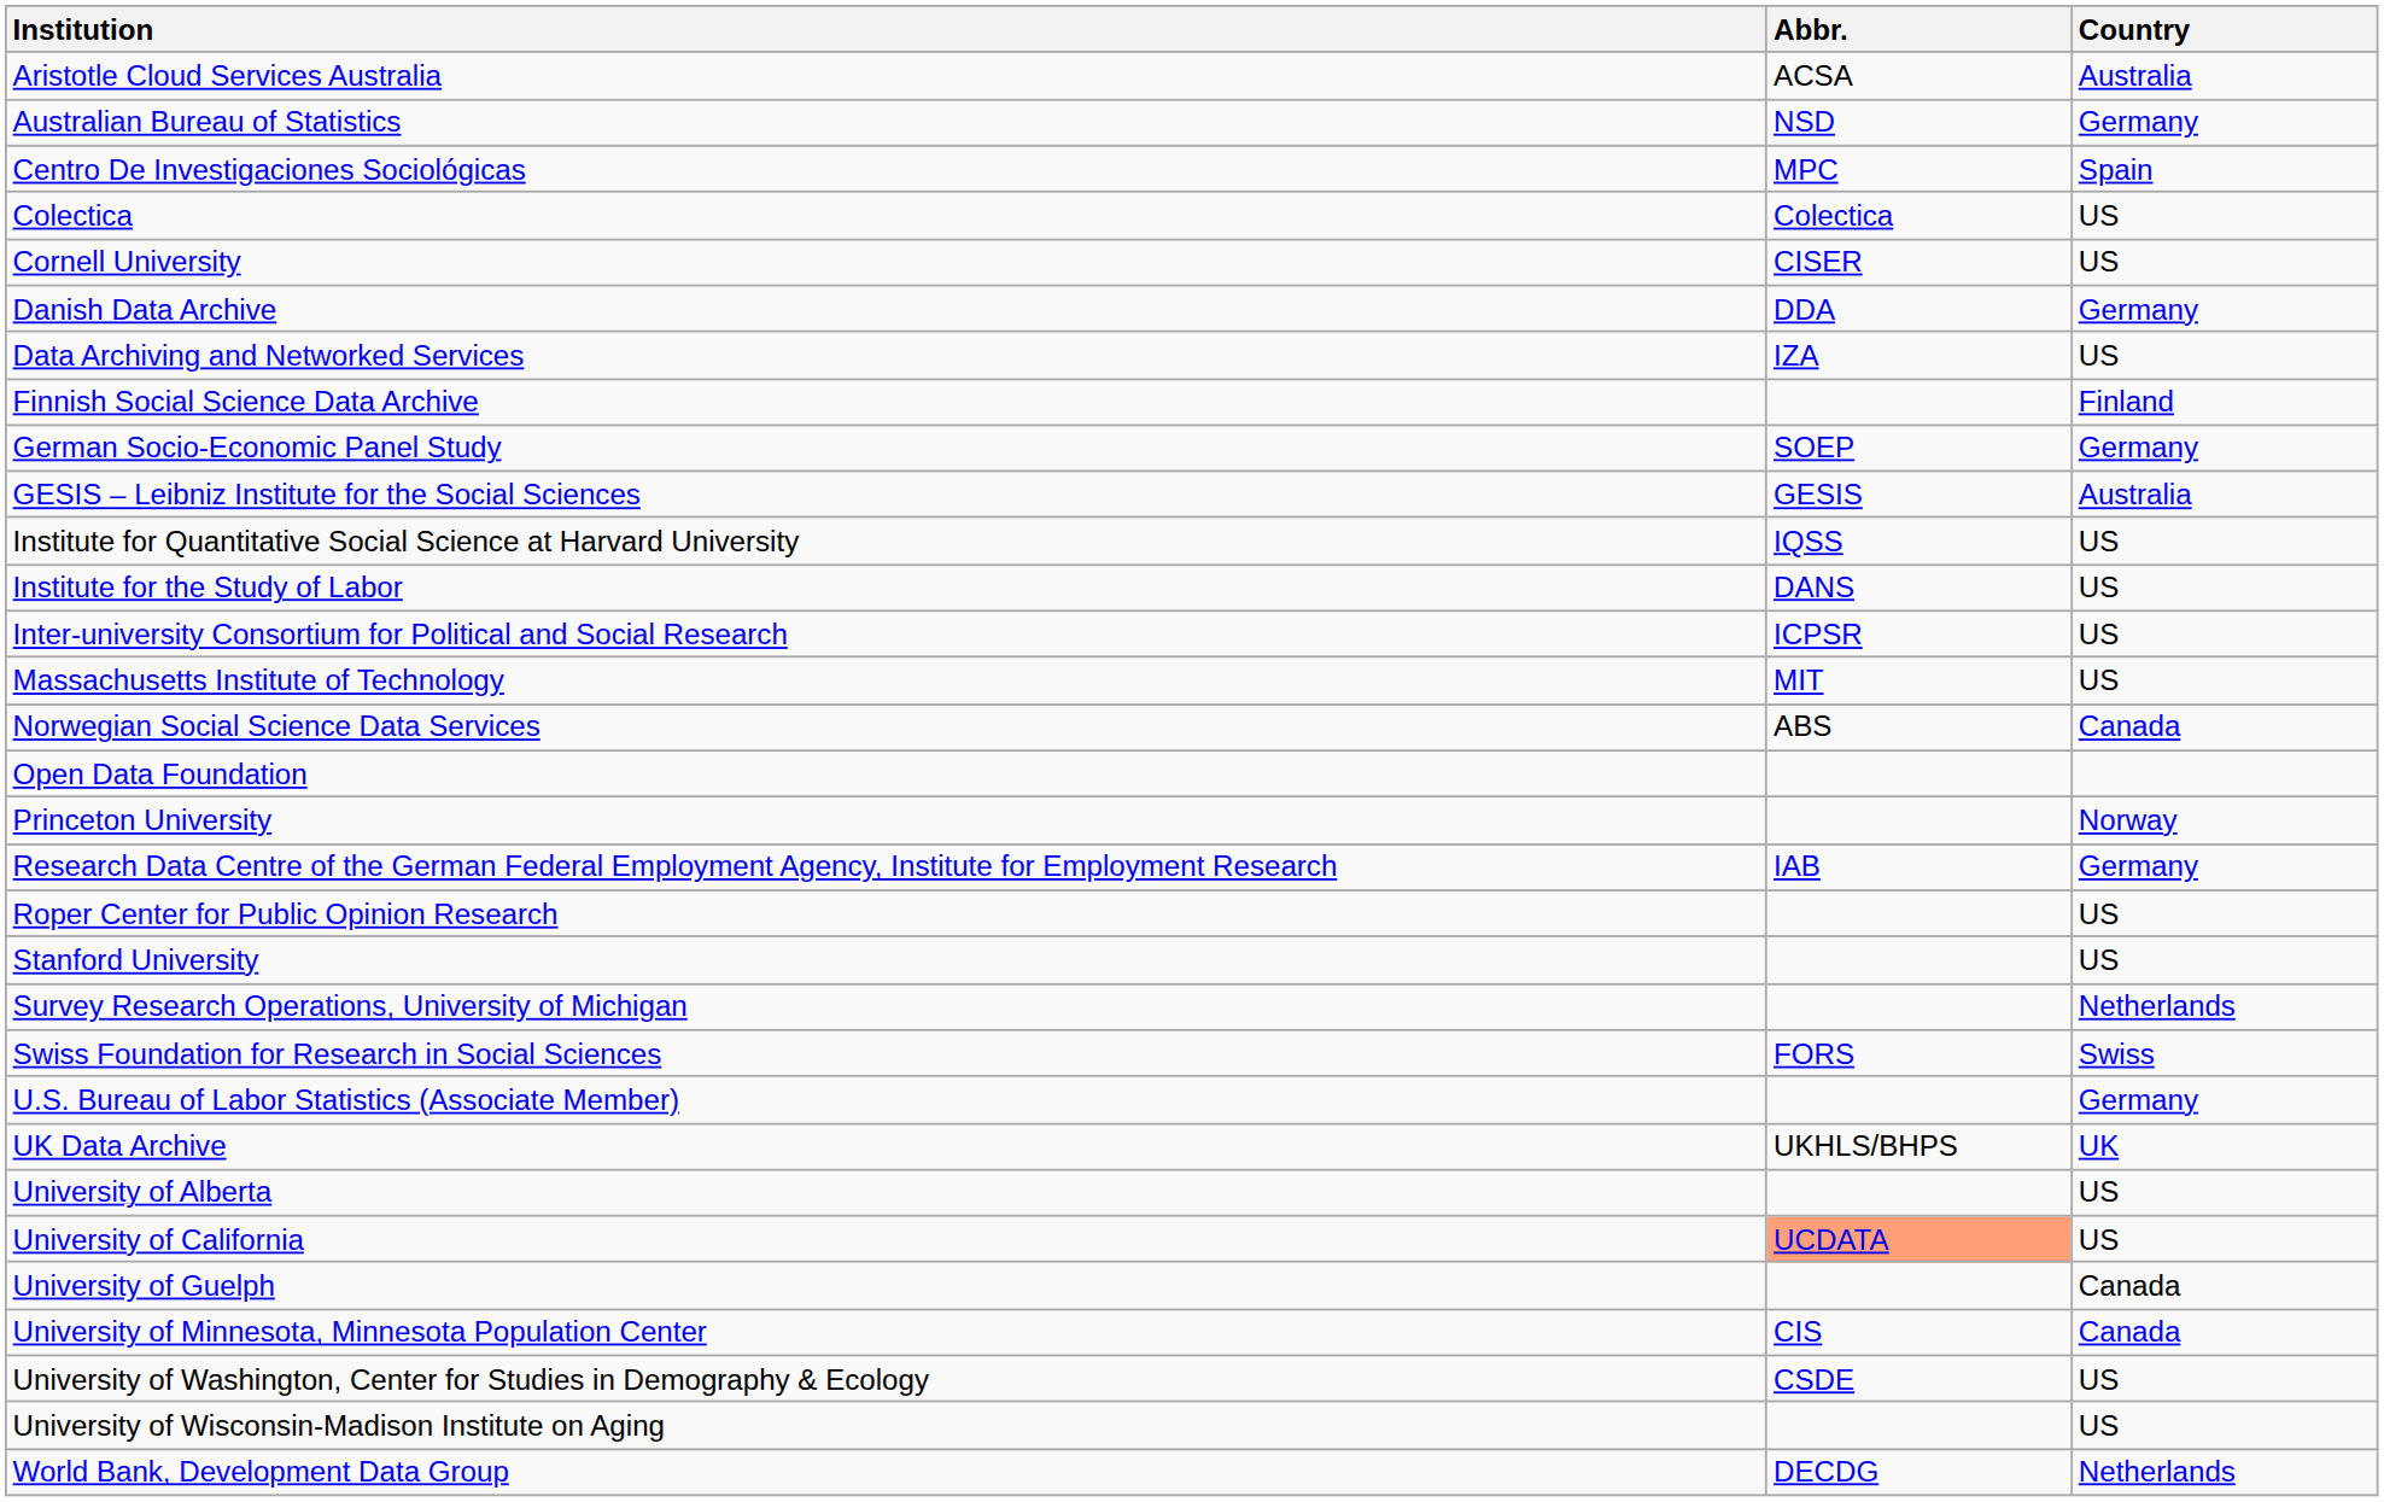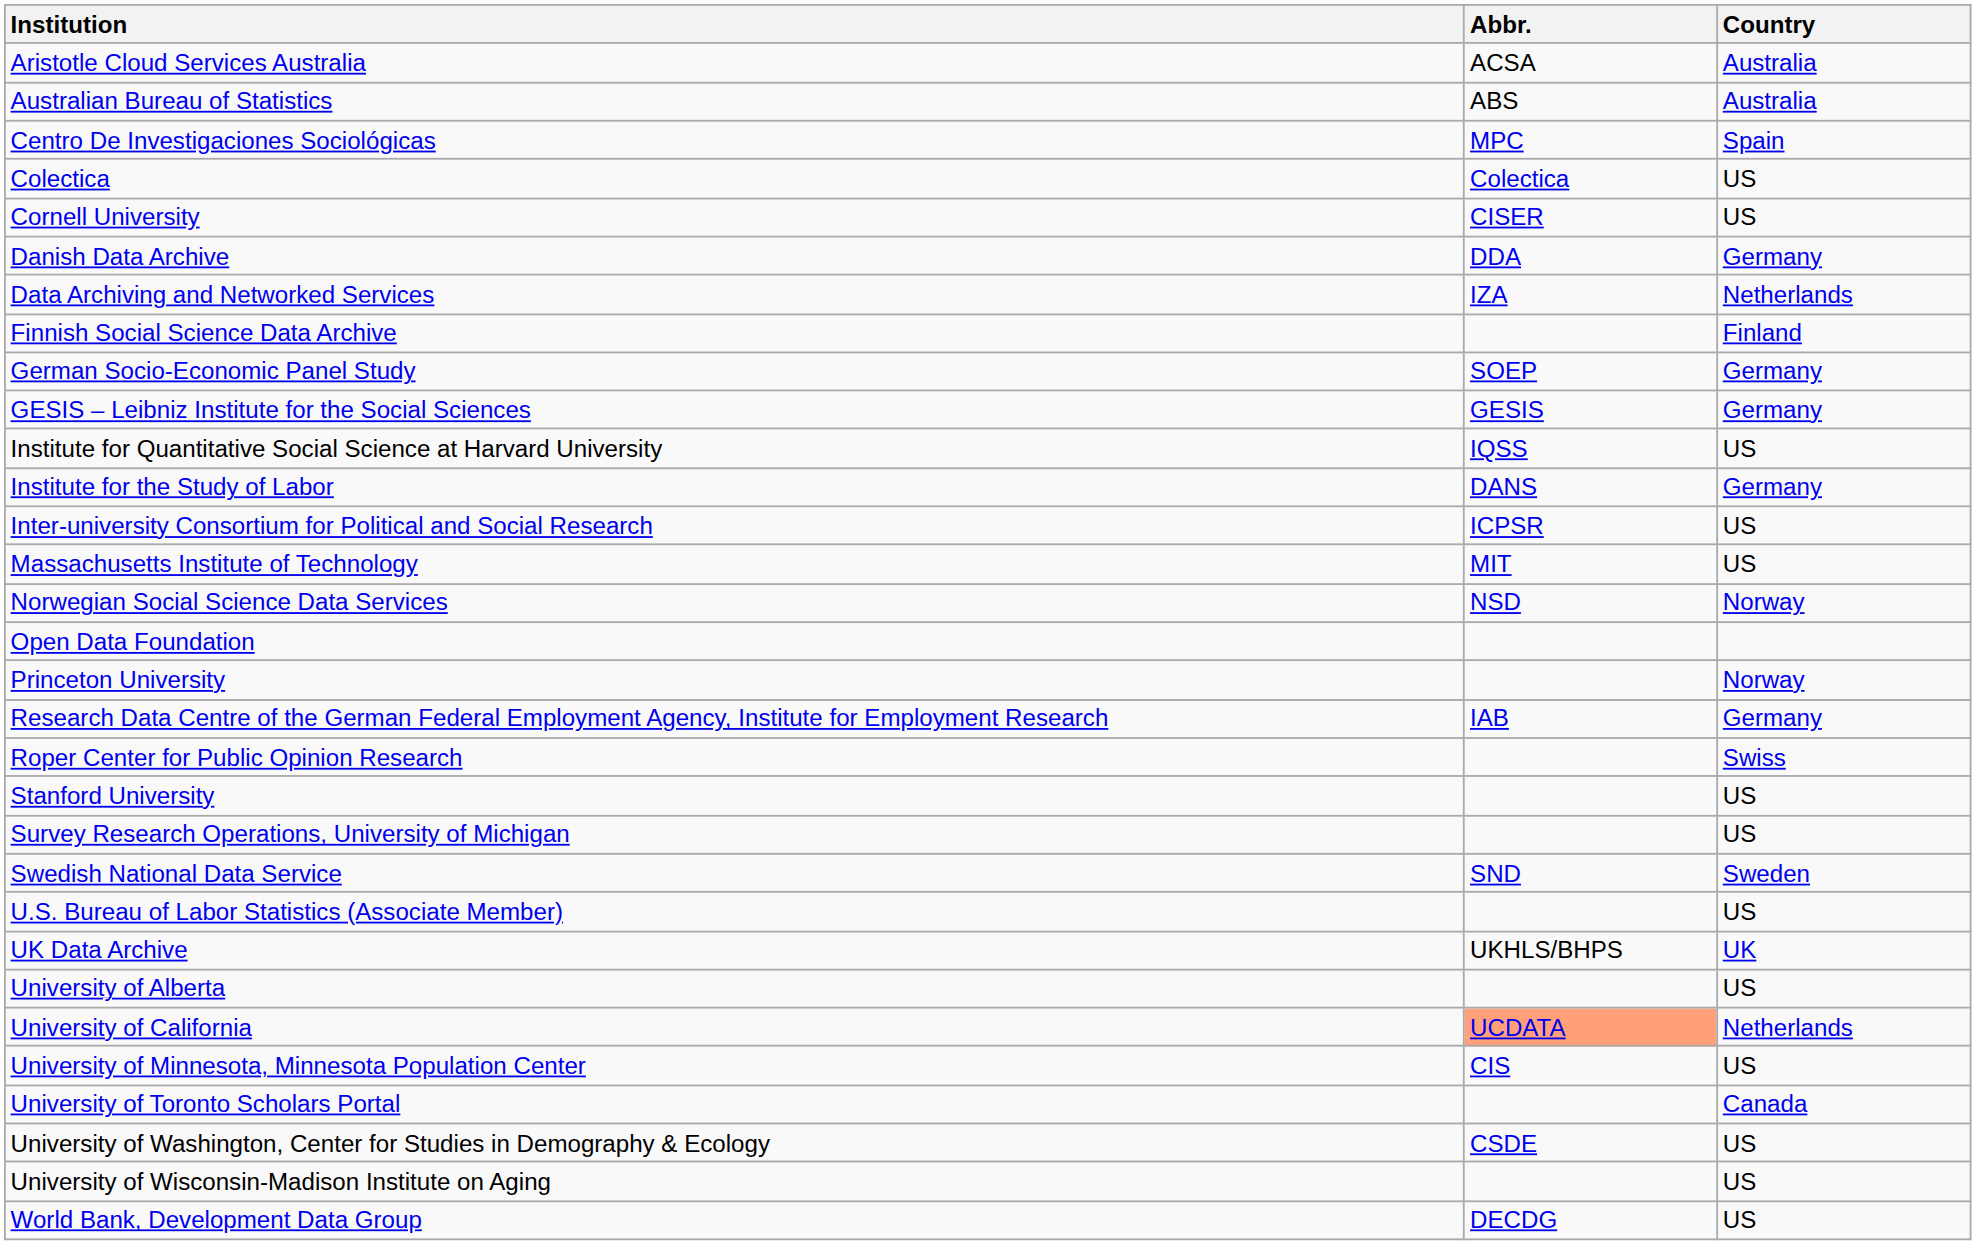 <table class="wikitable sortable" style="font-size: smaller">
 <tr>
 <th style="width: 60em; text-align: left">Institution</th>
 <th style="width: 10em; text-align: left">Abbr.</th>
 <th style="width: 10em; text-align: left">Country</th>
 </tr>
 <tr>
 <td><a href='#'>Aristotle Cloud Services Australia</a></td>
 <td>ACSA</td>
 <td><a href='#'>Australia</a></td>
 </tr>
 <tr>
 <td><a href='#'>Australian Bureau of Statistics</a></td>
-<td><a href='#'>NSD</a></td>
-<td><a href='#'>Germany</a></td>
+<td>ABS</td>
+<td><a href='#'>Australia</a></td>
 </tr>
 <tr>
 <td><a href='#'>Centro De Investigaciones Sociológicas</a></td>
 <td><a href='#'>MPC</a></td>
 <td><a href='#'>Spain</a></td>
 </tr>
 <tr>
 <td><a href='#'>Colectica</a></td>
 <td><a href='#'>Colectica</a></td>
 <td>US</td>
 </tr>
 <tr>
 <td><a href='#'>Cornell University</a></td>
 <td><a href='#'>CISER</a></td>
 <td>US</td>
 </tr>
 <tr>
 <td><a href='#'>Danish Data Archive</a></td>
 <td><a href='#'>DDA</a></td>
 <td><a href='#'>Germany</a></td>
 </tr>
 <tr>
 <td><a href='#'>Data Archiving and Networked Services</a></td>
 <td><a href='#'>IZA</a></td>
-<td>US</td>
+<td><a href='#'>Netherlands</a></td>
 </tr>
 <tr>
 <td><a href='#'>Finnish Social Science Data Archive</a></td>
 <td></td>
 <td><a href='#'>Finland</a></td>
 </tr>
 <tr>
 <td><a href='#'>German Socio-Economic Panel Study</a></td>
 <td><a href='#'>SOEP</a></td>
 <td><a href='#'>Germany</a></td>
 </tr>
 <tr>
 <td><a href='#'>GESIS – Leibniz Institute for the Social Sciences</a></td>
 <td><a href='#'>GESIS</a></td>
-<td><a href='#'>Australia</a></td>
+<td><a href='#'>Germany</a></td>
 </tr>
 <tr>
 <td>Institute for Quantitative Social Science at Harvard University</td>
 <td><a href='#'>IQSS</a></td>
 <td>US</td>
 </tr>
 <tr>
 <td><a href='#'>Institute for the Study of Labor</a></td>
 <td><a href='#'>DANS</a></td>
-<td>US</td>
+<td><a href='#'>Germany</a></td>
 </tr>
 <tr>
 <td><a href='#'>Inter-university Consortium for Political and Social Research</a></td>
 <td><a href='#'>ICPSR</a></td>
 <td>US</td>
 </tr>
 <tr>
 <td><a href='#'>Massachusetts Institute of Technology</a></td>
 <td><a href='#'>MIT</a></td>
 <td>US</td>
 </tr>
 <tr>
 <td><a href='#'>Norwegian Social Science Data Services</a></td>
-<td>ABS</td>
-<td><a href='#'>Canada</a></td>
+<td><a href='#'>NSD</a></td>
+<td><a href='#'>Norway</a></td>
 </tr>
 <tr>
 <td><a href='#'>Open Data Foundation</a></td>
 <td></td>
 <td></td>
 </tr>
 <tr>
 <td><a href='#'>Princeton University</a></td>
 <td></td>
 <td><a href='#'>Norway</a></td>
 </tr>
 <tr>
 <td><a href='#'>Research Data Centre of the German Federal Employment Agency, Institute for Employment Research</a></td>
 <td><a href='#'>IAB</a></td>
 <td><a href='#'>Germany</a></td>
 </tr>
 <tr>
 <td><a href='#'>Roper Center for Public Opinion Research</a></td>
 <td></td>
-<td>US</td>
+<td><a href='#'>Swiss</a></td>
 </tr>
 <tr>
 <td><a href='#'>Stanford University</a></td>
 <td></td>
 <td>US</td>
 </tr>
 <tr>
 <td><a href='#'>Survey Research Operations, University of Michigan</a></td>
 <td></td>
-<td><a href='#'>Netherlands</a></td>
+<td>US</td>
 </tr>
 <tr>
-<td><a href='#'>Swiss Foundation for Research in Social Sciences</a></td>
-<td><a href='#'>FORS</a></td>
-<td><a href='#'>Swiss</a></td>
+<td><a href='#'>Swedish National Data Service</a></td>
+<td><a href='#'>SND</a></td>
+<td><a href='#'>Sweden</a></td>
 </tr>
 <tr>
 <td><a href='#'>U.S. Bureau of Labor Statistics (Associate Member)</a></td>
 <td></td>
-<td><a href='#'>Germany</a></td>
+<td>US</td>
 </tr>
 <tr>
 <td><a href='#'>UK Data Archive</a></td>
 <td>UKHLS/BHPS</td>
 <td><a href='#'>UK</a></td>
 </tr>
 <tr>
 <td><a href='#'>University of Alberta</a></td>
 <td></td>
 <td>US</td>
 </tr>
 <tr>
 <td><a href='#'>University of California</a></td>
 <td style="background: lightsalmon;"><a href='#'>UCDATA</a></td>
-<td>US</td>
-</tr>
-<tr>
-<td><a href='#'>University of Guelph</a></td>
-<td></td>
-<td>Canada</td>
+<td><a href='#'>Netherlands</a></td>
 </tr>
 <tr>
 <td><a href='#'>University of Minnesota, Minnesota Population Center</a></td>
 <td><a href='#'>CIS</a></td>
+<td>US</td>
+</tr>
+<tr>
+<td><a href='#'>University of Toronto Scholars Portal</a></td>
+<td></td>
 <td><a href='#'>Canada</a></td>
 </tr>
 <tr>
 <td>University of Washington, Center for Studies in Demography & Ecology</td>
 <td><a href='#'>CSDE</a></td>
 <td>US</td>
 </tr>
 <tr>
 <td>University of Wisconsin-Madison Institute on Aging</td>
 <td></td>
 <td>US</td>
 </tr>
 <tr>
 <td><a href='#'>World Bank, Development Data Group</a></td>
 <td><a href='#'>DECDG</a></td>
-<td><a href='#'>Netherlands</a></td>
+<td>US</td>
 </tr>
 </table>
